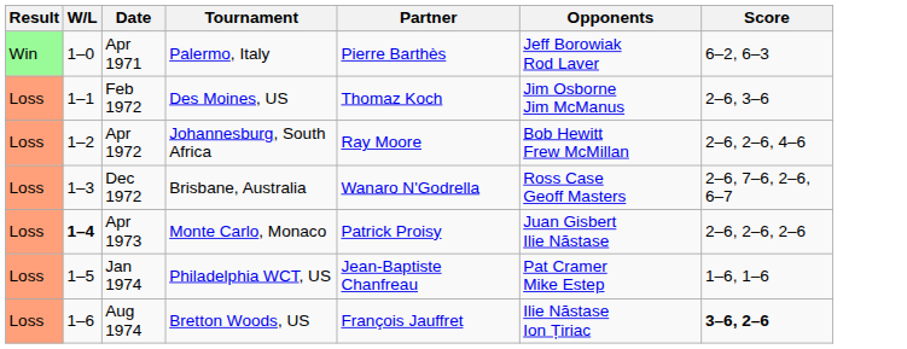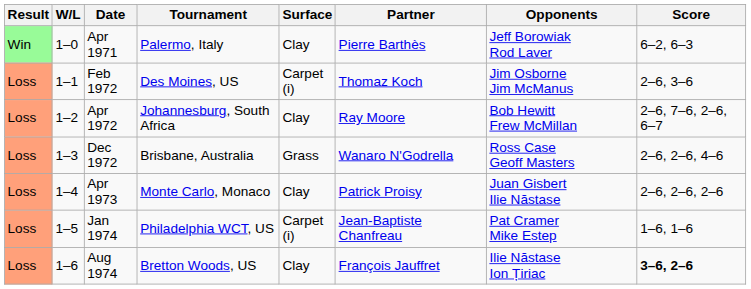 <table class="sortable wikitable">
 <tr>
 <th style="width:40px">Result</th>
 <th style="width:30px" class="unsortable">W/L</th>
 <th style="width:55px">Date</th>
 <th style="width:160px">Tournament</th>
+<th style="width:50px">Surface</th>
 <th style="width:170px">Partner</th>
 <th style="width:170px">Opponents</th>
 <th style="width:120px" class="unsortable">Score</th>
 </tr>
 <tr>
 <td style="background:#98fb98;">Win</td>
 <td>1–0</td>
 <td>Apr 1971</td>
 <td><a href='#'>Palermo</a>, Italy</td>
+<td>Clay</td>
 <td> <a href='#'>Pierre Barthès</a></td>
 <td> <a href='#'>Jeff Borowiak</a> <br>  <a href='#'>Rod Laver</a></td>
 <td>6–2, 6–3</td>
 </tr>
 <tr>
 <td style="background:#ffa07a;">Loss</td>
 <td>1–1</td>
 <td>Feb 1972</td>
 <td><a href='#'>Des Moines</a>, US</td>
+<td>Carpet (i)</td>
 <td> <a href='#'>Thomaz Koch</a></td>
 <td> <a href='#'>Jim Osborne</a><br> <a href='#'>Jim McManus</a></td>
 <td>2–6, 3–6</td>
 </tr>
 <tr>
 <td style="background:#ffa07a;">Loss</td>
 <td>1–2</td>
 <td>Apr 1972</td>
 <td><a href='#'>Johannesburg</a>, South Africa</td>
+<td>Clay</td>
 <td> <a href='#'>Ray Moore</a></td>
 <td> <a href='#'>Bob Hewitt</a><br> <a href='#'>Frew McMillan</a></td>
-<td>2–6, 2–6, 4–6</td>
+<td>2–6, 7–6, 2–6, 6–7</td>
 </tr>
 <tr>
 <td style="background:#ffa07a;">Loss</td>
 <td>1–3</td>
 <td>Dec 1972</td>
 <td>Brisbane, Australia</td>
+<td>Grass</td>
 <td> <a href='#'>Wanaro N'Godrella</a></td>
 <td> <a href='#'>Ross Case</a><br> <a href='#'>Geoff Masters</a></td>
-<td>2–6, 7–6, 2–6, 6–7</td>
+<td>2–6, 2–6, 4–6</td>
 </tr>
 <tr>
 <td style="background:#ffa07a;">Loss</td>
-<td><strong>1–4</strong></td>
+<td>1–4</td>
 <td>Apr 1973</td>
 <td><a href='#'>Monte Carlo</a>, Monaco</td>
+<td>Clay</td>
 <td> <a href='#'>Patrick Proisy</a></td>
 <td> <a href='#'>Juan Gisbert</a><br> <a href='#'>Ilie Năstase</a></td>
 <td>2–6, 2–6, 2–6</td>
 </tr>
 <tr>
 <td style="background:#ffa07a;">Loss</td>
 <td>1–5</td>
 <td>Jan 1974</td>
 <td><a href='#'>Philadelphia WCT</a>, US</td>
+<td>Carpet (i)</td>
 <td> <a href='#'>Jean-Baptiste Chanfreau</a></td>
 <td> <a href='#'>Pat Cramer</a><br> <a href='#'>Mike Estep</a></td>
 <td>1–6, 1–6</td>
 </tr>
 <tr>
 <td style="background:#ffa07a;">Loss</td>
 <td>1–6</td>
 <td>Aug 1974</td>
 <td><a href='#'>Bretton Woods</a>, US</td>
+<td>Clay</td>
 <td> <a href='#'>François Jauffret</a></td>
 <td> <a href='#'>Ilie Năstase</a> <br>  <a href='#'>Ion Țiriac</a></td>
 <td><strong>3–6, 2–6</strong></td>
 </tr>
 </table>
